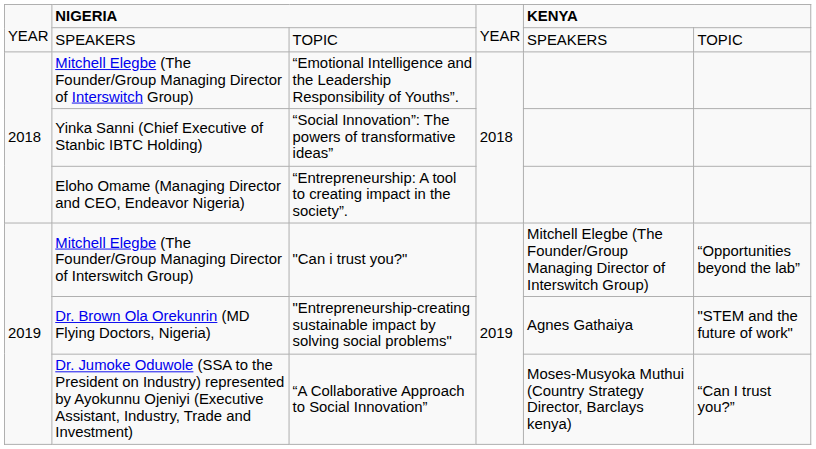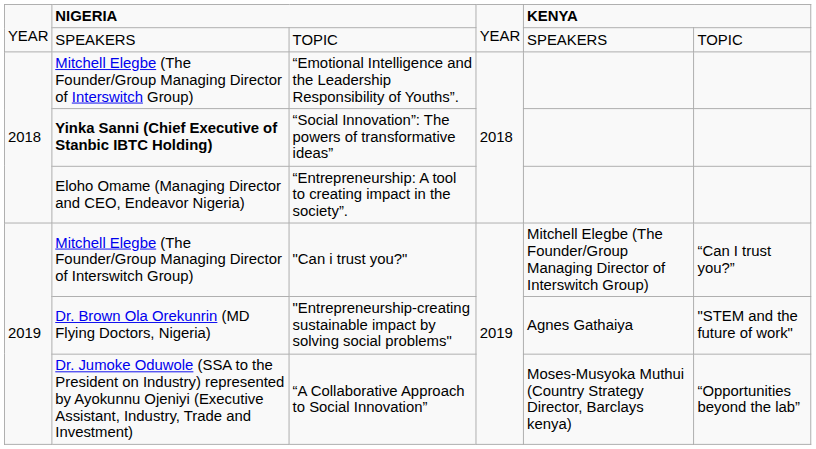 <table class="wikitable">
 <tr>
 <td rowspan="2"><br>YEAR</td>
 <td colspan="2"><strong>NIGERIA</strong></td>
 <td rowspan="2"><br>YEAR</td>
 <td colspan="2"><strong>KENYA</strong></td>
 </tr>
 <tr>
 <td>SPEAKERS</td>
 <td>TOPIC</td>
 <td>SPEAKERS</td>
 <td>TOPIC</td>
 </tr>
 <tr>
 <td rowspan="3">2018</td>
 <td><a href='#'>Mitchell Elegbe</a> (The Founder/Group  Managing Director of <a href='#'>Interswitch</a> Group)</td>
 <td>“Emotional  Intelligence and the Leadership Responsibility of Youths”.</td>
 <td rowspan="3">2018</td>
 <td></td>
 <td></td>
 </tr>
 <tr>
-<td>Yinka Sanni  (Chief Executive of Stanbic IBTC Holding)</td>
+<td><strong>Yinka Sanni  (Chief Executive of Stanbic IBTC Holding)</strong></td>
 <td>“Social  Innovation”: The powers of transformative ideas”</td>
 <td></td>
 <td></td>
 </tr>
 <tr>
 <td>Eloho Omame (Managing Director and CEO, Endeavor Nigeria)</td>
 <td>“Entrepreneurship:  A tool to creating impact in the society”.</td>
 <td></td>
 <td></td>
 </tr>
 <tr>
 <td rowspan="3">2019</td>
 <td><a href='#'>Mitchell Elegbe</a> (The Founder/Group Managing Director of Interswitch Group)</td>
 <td>"Can i trust you?"</td>
 <td rowspan="3">2019</td>
 <td>Mitchell  Elegbe (The Founder/Group Managing Director of Interswitch Group)</td>
-<td>“Opportunities beyond the lab”</td>
+<td>“Can  I trust you?”</td>
 </tr>
 <tr>
 <td><a href='#'>Dr. Brown Ola Orekunrin</a> (MD Flying Doctors, Nigeria)</td>
 <td>"Entrepreneurship-creating sustainable impact by solving social problems"</td>
 <td>Agnes Gathaiya</td>
 <td>"STEM  and the future of work"</td>
 </tr>
 <tr>
 <td><a href='#'>Dr. Jumoke Oduwole</a> (SSA to the President on Industry) represented by Ayokunnu Ojeniyi (Executive Assistant, Industry, Trade and Investment)</td>
 <td>“A Collaborative Approach to Social Innovation”</td>
 <td>Moses-Musyoka Muthui (Country Strategy Director, Barclays kenya)</td>
-<td>“Can  I trust you?”</td>
+<td>“Opportunities beyond the lab”</td>
 </tr>
 </table>
